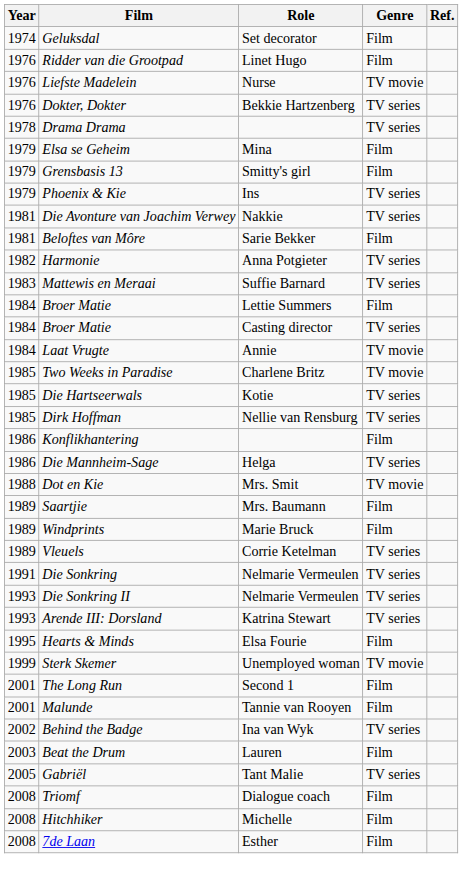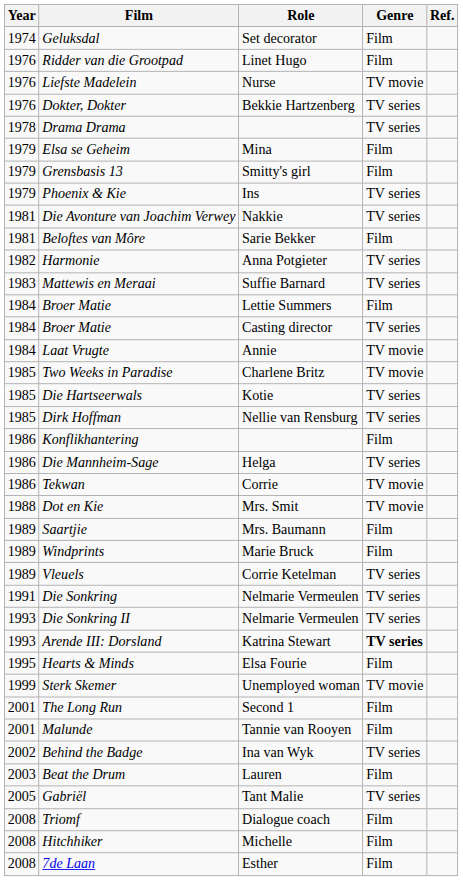 <table class="wikitable">
 <tr>
 <th>Year</th>
 <th>Film</th>
 <th>Role</th>
 <th>Genre</th>
 <th>Ref.</th>
 </tr>
 <tr>
 <td>1974</td>
 <td><em>Geluksdal</em></td>
 <td>Set decorator</td>
 <td>Film</td>
 <td></td>
 </tr>
 <tr>
 <td>1976</td>
 <td><em>Ridder van die Grootpad</em></td>
 <td>Linet Hugo</td>
 <td>Film</td>
 <td></td>
 </tr>
 <tr>
 <td>1976</td>
 <td><em>Liefste Madelein</em></td>
 <td>Nurse</td>
 <td>TV movie</td>
 <td></td>
 </tr>
 <tr>
 <td>1976</td>
 <td><em>Dokter, Dokter</em></td>
 <td>Bekkie Hartzenberg</td>
 <td>TV series</td>
 <td></td>
 </tr>
 <tr>
 <td>1978</td>
 <td><em>Drama Drama</em></td>
 <td></td>
 <td>TV series</td>
 <td></td>
 </tr>
 <tr>
 <td>1979</td>
 <td><em>Elsa se Geheim</em></td>
 <td>Mina</td>
 <td>Film</td>
 <td></td>
 </tr>
 <tr>
 <td>1979</td>
 <td><em>Grensbasis 13</em></td>
 <td>Smitty's girl</td>
 <td>Film</td>
 <td></td>
 </tr>
 <tr>
 <td>1979</td>
 <td><em>Phoenix & Kie</em></td>
 <td>Ins</td>
 <td>TV series</td>
 <td></td>
 </tr>
 <tr>
 <td>1981</td>
 <td><em>Die Avonture van Joachim Verwey</em></td>
 <td>Nakkie</td>
 <td>TV series</td>
 <td></td>
 </tr>
 <tr>
 <td>1981</td>
 <td><em>Beloftes van Môre</em></td>
 <td>Sarie Bekker</td>
 <td>Film</td>
 <td></td>
 </tr>
 <tr>
 <td>1982</td>
 <td><em>Harmonie</em></td>
 <td>Anna Potgieter</td>
 <td>TV series</td>
 <td></td>
 </tr>
 <tr>
 <td>1983</td>
 <td><em>Mattewis en Meraai</em></td>
 <td>Suffie Barnard</td>
 <td>TV series</td>
 <td></td>
 </tr>
 <tr>
 <td>1984</td>
 <td><em>Broer Matie</em></td>
 <td>Lettie Summers</td>
 <td>Film</td>
 <td></td>
 </tr>
 <tr>
 <td>1984</td>
 <td><em>Broer Matie</em></td>
 <td>Casting director</td>
 <td>TV series</td>
 <td></td>
 </tr>
 <tr>
 <td>1984</td>
 <td><em>Laat Vrugte</em></td>
 <td>Annie</td>
 <td>TV movie</td>
 <td></td>
 </tr>
 <tr>
 <td>1985</td>
 <td><em>Two Weeks in Paradise</em></td>
 <td>Charlene Britz</td>
 <td>TV movie</td>
 <td></td>
 </tr>
 <tr>
 <td>1985</td>
 <td><em>Die Hartseerwals</em></td>
 <td>Kotie</td>
 <td>TV series</td>
 <td></td>
 </tr>
 <tr>
 <td>1985</td>
 <td><em>Dirk Hoffman</em></td>
 <td>Nellie van Rensburg</td>
 <td>TV series</td>
 <td></td>
 </tr>
 <tr>
 <td>1986</td>
 <td><em>Konflikhantering</em></td>
 <td></td>
 <td>Film</td>
 <td></td>
 </tr>
 <tr>
 <td>1986</td>
 <td><em>Die Mannheim-Sage</em></td>
 <td>Helga</td>
 <td>TV series</td>
 <td></td>
 </tr>
 <tr>
+<td>1986</td>
+<td><em>Tekwan</em></td>
+<td>Corrie</td>
+<td>TV movie</td>
+<td></td>
+</tr>
+<tr>
 <td>1988</td>
 <td><em>Dot en Kie</em></td>
 <td>Mrs. Smit</td>
 <td>TV movie</td>
 <td></td>
 </tr>
 <tr>
 <td>1989</td>
 <td><em>Saartjie</em></td>
 <td>Mrs. Baumann</td>
 <td>Film</td>
 <td></td>
 </tr>
 <tr>
 <td>1989</td>
 <td><em>Windprints</em></td>
 <td>Marie Bruck</td>
 <td>Film</td>
 <td></td>
 </tr>
 <tr>
 <td>1989</td>
 <td><em>Vleuels</em></td>
 <td>Corrie Ketelman</td>
 <td>TV series</td>
 <td></td>
 </tr>
 <tr>
 <td>1991</td>
 <td><em>Die Sonkring</em></td>
 <td>Nelmarie Vermeulen</td>
 <td>TV series</td>
 <td></td>
 </tr>
 <tr>
 <td>1993</td>
 <td><em>Die Sonkring II</em></td>
 <td>Nelmarie Vermeulen</td>
 <td>TV series</td>
 <td></td>
 </tr>
 <tr>
 <td>1993</td>
 <td><em>Arende III: Dorsland</em></td>
 <td>Katrina Stewart</td>
-<td>TV series</td>
+<td><strong>TV series</strong></td>
 <td></td>
 </tr>
 <tr>
 <td>1995</td>
 <td><em>Hearts & Minds</em></td>
 <td>Elsa Fourie</td>
 <td>Film</td>
 <td></td>
 </tr>
 <tr>
 <td>1999</td>
 <td><em>Sterk Skemer</em></td>
 <td>Unemployed woman</td>
 <td>TV movie</td>
 <td></td>
 </tr>
 <tr>
 <td>2001</td>
 <td><em>The Long Run</em></td>
 <td>Second 1</td>
 <td>Film</td>
 <td></td>
 </tr>
 <tr>
 <td>2001</td>
 <td><em>Malunde</em></td>
 <td>Tannie van Rooyen</td>
 <td>Film</td>
 <td></td>
 </tr>
 <tr>
 <td>2002</td>
 <td><em>Behind the Badge</em></td>
 <td>Ina van Wyk</td>
 <td>TV series</td>
 <td></td>
 </tr>
 <tr>
 <td>2003</td>
 <td><em>Beat the Drum</em></td>
 <td>Lauren</td>
 <td>Film</td>
 <td></td>
 </tr>
 <tr>
 <td>2005</td>
 <td><em>Gabriël</em></td>
 <td>Tant Malie</td>
 <td>TV series</td>
 <td></td>
 </tr>
 <tr>
 <td>2008</td>
 <td><em>Triomf</em></td>
 <td>Dialogue coach</td>
 <td>Film</td>
 <td></td>
 </tr>
 <tr>
 <td>2008</td>
 <td><em>Hitchhiker</em></td>
 <td>Michelle</td>
 <td>Film</td>
 <td></td>
 </tr>
 <tr>
 <td>2008</td>
 <td><em><a href='#'>7de Laan</a></em></td>
 <td>Esther</td>
 <td>Film</td>
 <td></td>
 </tr>
 </table>
